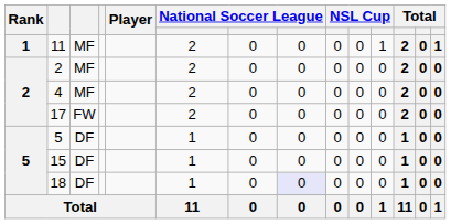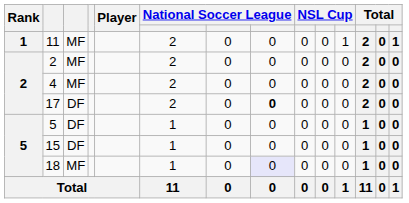 <table class="wikitable sortable" style="text-align:center">
 <tr>
 <th rowspan="2">Rank</th>
 <th rowspan="2"></th>
 <th rowspan="2"></th>
 <th rowspan="2"></th>
 <th rowspan="2">Player</th>
 <th colspan="3"><a href='#'>National Soccer League</a></th>
 <th colspan="3"><a href='#'>NSL Cup</a></th>
 <th colspan="3">Total</th>
 </tr>
 <tr>
 <th></th>
 <th></th>
 <th></th>
 <th></th>
 <th></th>
 <th></th>
 <th></th>
 <th></th>
 <th></th>
 </tr>
 <tr>
 <th>1</th>
 <td>11</td>
 <td>MF</td>
 <td></td>
 <td align="left"><br></td>
 <td>2</td>
 <td>0</td>
 <td>0<br></td>
 <td>0</td>
 <td>0</td>
 <td>1<br></td>
 <th>2</th>
 <th>0</th>
 <th>1</th>
 </tr>
 <tr>
 <th rowspan="3">2</th>
 <td>2</td>
 <td>MF</td>
 <td></td>
 <td align="left"><br></td>
 <td>2</td>
 <td>0</td>
 <td>0<br></td>
 <td>0</td>
 <td>0</td>
 <td>0<br></td>
 <th>2</th>
 <th>0</th>
 <th>0</th>
 </tr>
 <tr>
 <td>4</td>
 <td>MF</td>
 <td></td>
 <td align="left"><br></td>
 <td>2</td>
 <td>0</td>
 <td>0<br></td>
 <td>0</td>
 <td>0</td>
 <td>0<br></td>
 <th>2</th>
 <th>0</th>
 <th>0</th>
 </tr>
 <tr>
 <td>17</td>
-<td>FW</td>
+<td>DF</td>
 <td></td>
 <td align="left"><br></td>
 <td>2</td>
 <td>0</td>
-<td>0<br></td>
+<td><strong>0<br></strong></td>
 <td>0</td>
 <td>0</td>
 <td>0<br></td>
 <th>2</th>
 <th>0</th>
 <th>0</th>
 </tr>
 <tr>
 <th rowspan="3">5</th>
 <td>5</td>
 <td>DF</td>
 <td></td>
 <td align="left"><br></td>
 <td>1</td>
 <td>0</td>
 <td>0<br></td>
 <td>0</td>
 <td>0</td>
 <td>0<br></td>
 <th>1</th>
 <th>0</th>
 <th>0</th>
 </tr>
 <tr>
 <td>15</td>
 <td>DF</td>
 <td></td>
 <td align="left"><br></td>
 <td>1</td>
 <td>0</td>
 <td>0<br></td>
 <td>0</td>
 <td>0</td>
 <td>0<br></td>
 <th>1</th>
 <th>0</th>
 <th>0</th>
 </tr>
 <tr>
 <td>18</td>
-<td>DF</td>
+<td>MF</td>
 <td></td>
 <td align="left"><br></td>
 <td>1</td>
 <td>0</td>
 <td style="background: lavender;">0<br></td>
 <td>0</td>
 <td>0</td>
 <td>0<br></td>
 <th>1</th>
 <th>0</th>
 <th>0</th>
 </tr>
 <tr>
 <th colspan="5">Total<br></th>
 <th>11</th>
 <th>0</th>
 <th>0<br></th>
 <th>0</th>
 <th>0</th>
 <th>1<br></th>
 <th>11</th>
 <th>0</th>
 <th>1</th>
 </tr>
 </table>
